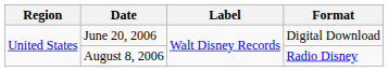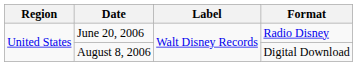 <table class=wikitable>
 <tr>
 <th>Region</th>
 <th>Date</th>
 <th>Label</th>
 <th>Format</th>
 </tr>
 <tr>
 <td rowspan="2"><a href='#'>United States</a></td>
 <td>June 20, 2006</td>
 <td rowspan="2"><a href='#'>Walt Disney Records</a></td>
-<td>Digital Download</td>
+<td><a href='#'>Radio Disney</a></td>
 </tr>
 <tr>
 <td>August 8, 2006</td>
-<td><a href='#'>Radio Disney</a></td>
+<td>Digital Download</td>
 </tr>
 </table>
